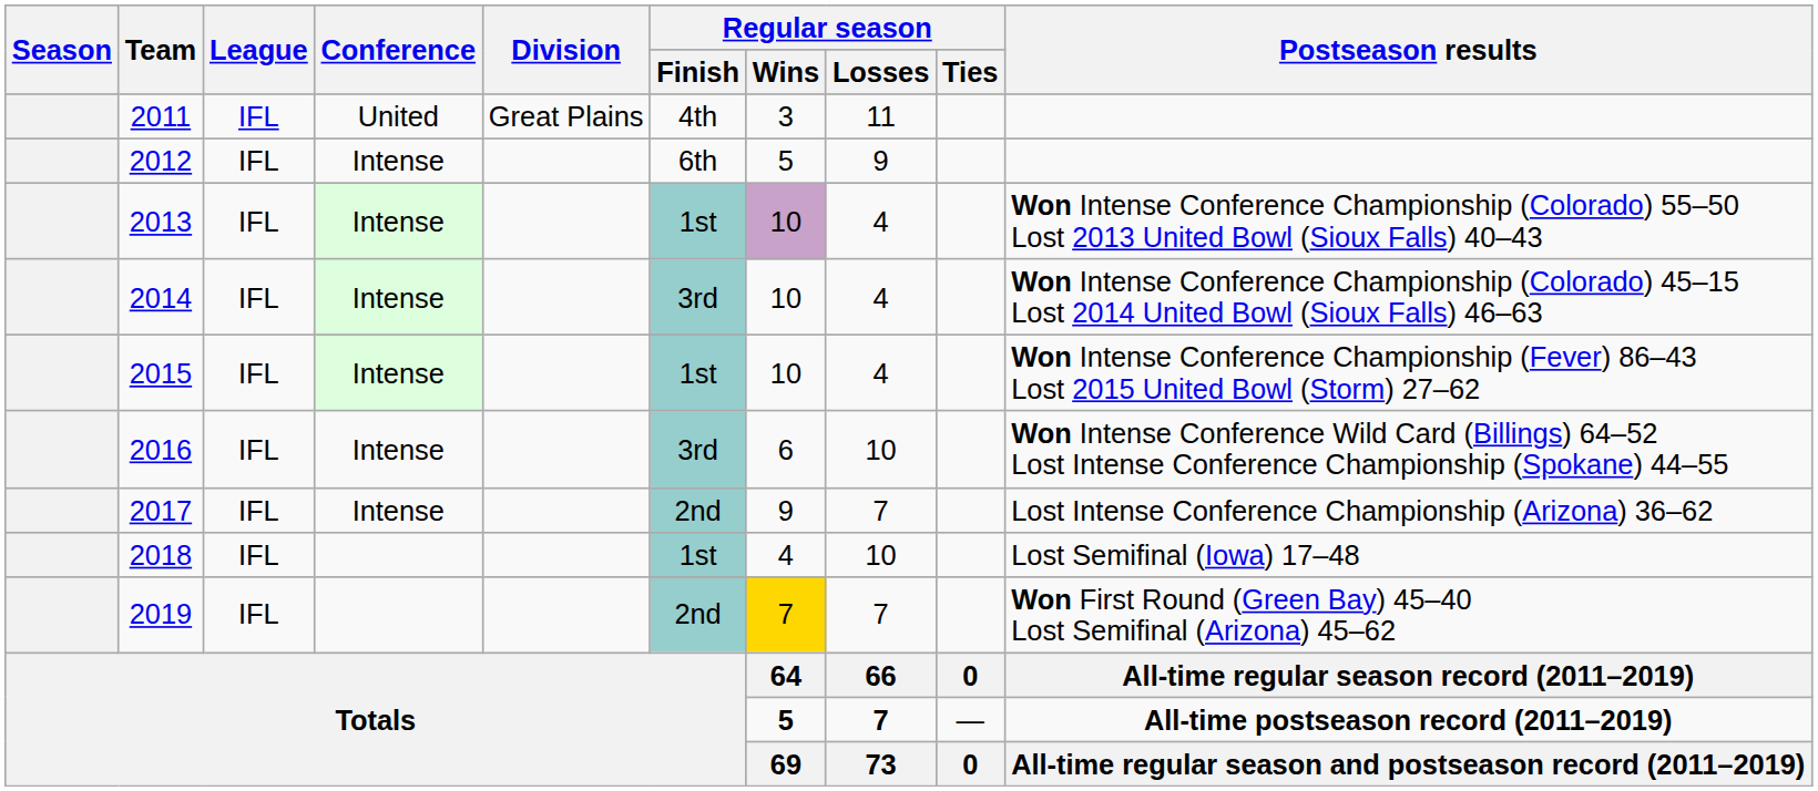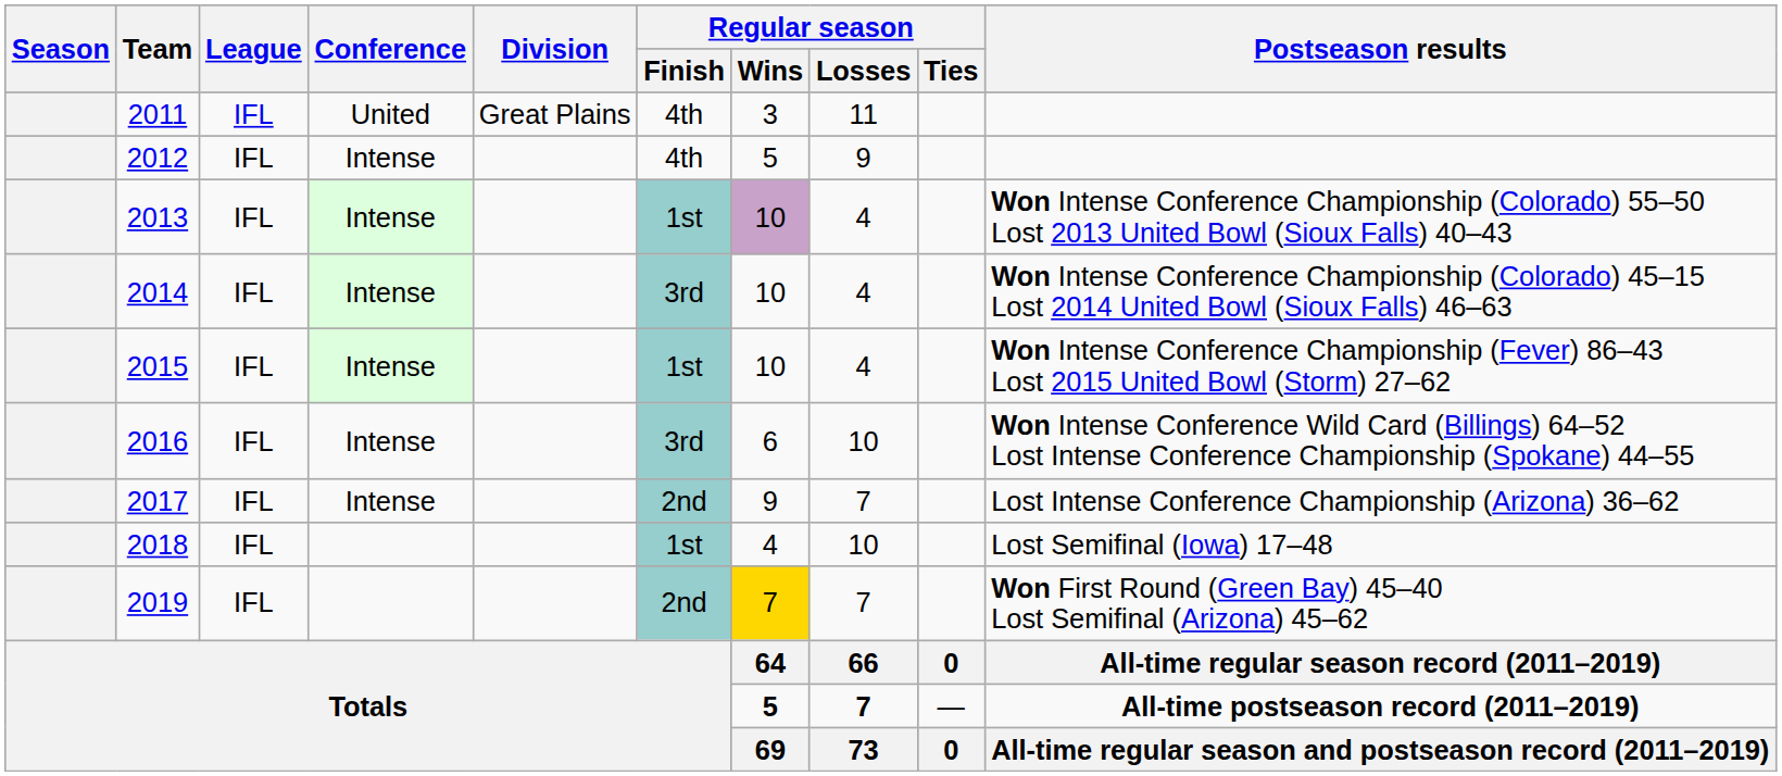 <table class="wikitable" style="text-align:center; font-size: 95%;">
 <tr>
 <th rowspan="2"><a href='#'>Season</a></th>
 <th rowspan="2">Team</th>
 <th rowspan="2"><a href='#'>League</a></th>
 <th rowspan="2"><a href='#'>Conference</a></th>
 <th rowspan="2"><a href='#'>Division</a></th>
 <th colspan="4"><a href='#'>Regular season</a></th>
 <th rowspan="2"><a href='#'>Postseason</a> results</th>
 </tr>
 <tr>
 <th>Finish</th>
 <th>Wins</th>
 <th>Losses</th>
 <th>Ties</th>
 </tr>
 <tr>
 <th></th>
 <td><a href='#'>2011</a></td>
 <td><a href='#'>IFL</a></td>
 <td>United</td>
 <td>Great Plains</td>
 <td>4th</td>
 <td>3</td>
 <td>11</td>
 <td></td>
 <td style="text-align:left"></td>
 </tr>
 <tr>
 <th></th>
 <td><a href='#'>2012</a></td>
 <td>IFL</td>
 <td>Intense</td>
 <td></td>
-<td>6th</td>
+<td>4th</td>
 <td>5</td>
 <td>9</td>
 <td></td>
 <td style="text-align:left"></td>
 </tr>
 <tr>
 <th></th>
 <td><a href='#'>2013</a></td>
 <td>IFL</td>
 <td bgcolor=#dfd>Intense</td>
 <td></td>
 <td bgcolor=#96cdcd>1st</td>
 <td bgcolor=#c8a2c8>10</td>
 <td>4</td>
 <td></td>
 <td style="text-align:left"><strong>Won</strong> Intense Conference Championship (<a href='#'>Colorado</a>) 55–50<br>Lost <a href='#'>2013 United Bowl</a> (<a href='#'>Sioux Falls</a>) 40–43</td>
 </tr>
 <tr>
 <th></th>
 <td><a href='#'>2014</a></td>
 <td>IFL</td>
 <td bgcolor=#dfd>Intense</td>
 <td></td>
 <td bgcolor=#96cdcd>3rd</td>
 <td>10</td>
 <td>4</td>
 <td></td>
 <td style="text-align:left"><strong>Won</strong> Intense Conference Championship (<a href='#'>Colorado</a>) 45–15<br>Lost <a href='#'>2014 United Bowl</a> (<a href='#'>Sioux Falls</a>) 46–63</td>
 </tr>
 <tr>
 <th></th>
 <td><a href='#'>2015</a></td>
 <td>IFL</td>
 <td bgcolor=#dfd>Intense</td>
 <td></td>
 <td bgcolor=#96cdcd>1st</td>
 <td>10</td>
 <td>4</td>
 <td></td>
 <td style="text-align:left"><strong>Won</strong> Intense Conference Championship (<a href='#'>Fever</a>) 86–43<br>Lost <a href='#'>2015 United Bowl</a> (<a href='#'>Storm</a>) 27–62</td>
 </tr>
 <tr>
 <th></th>
 <td><a href='#'>2016</a></td>
 <td>IFL</td>
 <td>Intense</td>
 <td></td>
 <td bgcolor=#96cdcd>3rd</td>
 <td>6</td>
 <td>10</td>
 <td></td>
 <td style="text-align:left"><strong>Won</strong> Intense Conference Wild Card (<a href='#'>Billings</a>) 64–52<br>Lost Intense Conference Championship (<a href='#'>Spokane</a>) 44–55</td>
 </tr>
 <tr>
 <th></th>
 <td><a href='#'>2017</a></td>
 <td>IFL</td>
 <td>Intense</td>
 <td></td>
 <td bgcolor=#96cdcd>2nd</td>
 <td>9</td>
 <td>7</td>
 <td></td>
 <td style="text-align:left">Lost Intense Conference Championship (<a href='#'>Arizona</a>) 36–62</td>
 </tr>
 <tr>
 <th></th>
 <td><a href='#'>2018</a></td>
 <td>IFL</td>
 <td></td>
 <td></td>
 <td bgcolor=#96cdcd>1st</td>
 <td>4</td>
 <td>10</td>
 <td></td>
 <td style="text-align:left">Lost Semifinal (<a href='#'>Iowa</a>) 17–48</td>
 </tr>
 <tr>
 <th></th>
 <td><a href='#'>2019</a></td>
 <td>IFL</td>
 <td></td>
 <td></td>
 <td bgcolor=#96cdcd>2nd</td>
 <td style="background: gold;">7</td>
 <td>7</td>
 <td></td>
 <td style="text-align:left"><strong>Won</strong> First Round (<a href='#'>Green Bay</a>) 45–40<br>Lost Semifinal (<a href='#'>Arizona</a>) 45–62</td>
 </tr>
 <tr>
 <th rowspan="3" colspan="6">Totals</th>
 <th>64</th>
 <th>66</th>
 <th>0</th>
 <th>All-time regular season record (2011–2019)</th>
 </tr>
 <tr>
 <td><strong>5</strong></td>
 <td><strong>7</strong></td>
 <td>—</td>
 <td><strong>All-time postseason record (2011–2019)</strong></td>
 </tr>
 <tr>
 <th>69</th>
 <th>73</th>
 <th>0</th>
 <th>All-time regular season and postseason record (2011–2019)</th>
 </tr>
 </table>
